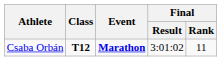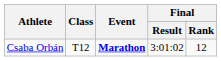 <table class=wikitable>
 <tr>
 <th rowspan="2">Athlete</th>
 <th rowspan="2">Class</th>
 <th rowspan="2">Event</th>
 <th colspan="3">Final</th>
 </tr>
 <tr>
 <th>Result</th>
 <th>Rank</th>
 </tr>
 <tr>
 <td><a href='#'>Csaba Orbán</a></td>
-<td style="text-align:center;"><strong>T12</strong></td>
+<td style="text-align:center;">T12</td>
 <td><strong><a href='#'>Marathon</a></strong></td>
 <td style="text-align:center;">3:01:02</td>
-<td style="text-align:center;">11</td>
+<td style="text-align:center;">12</td>
 </tr>
 </table>
